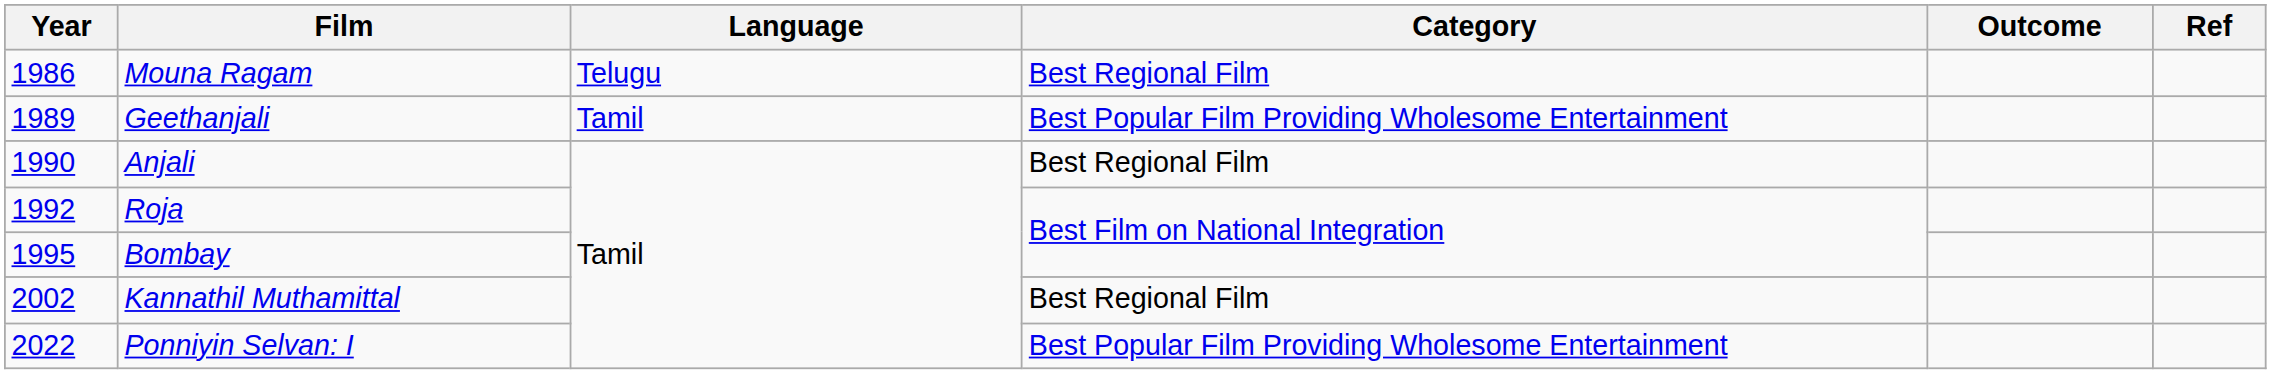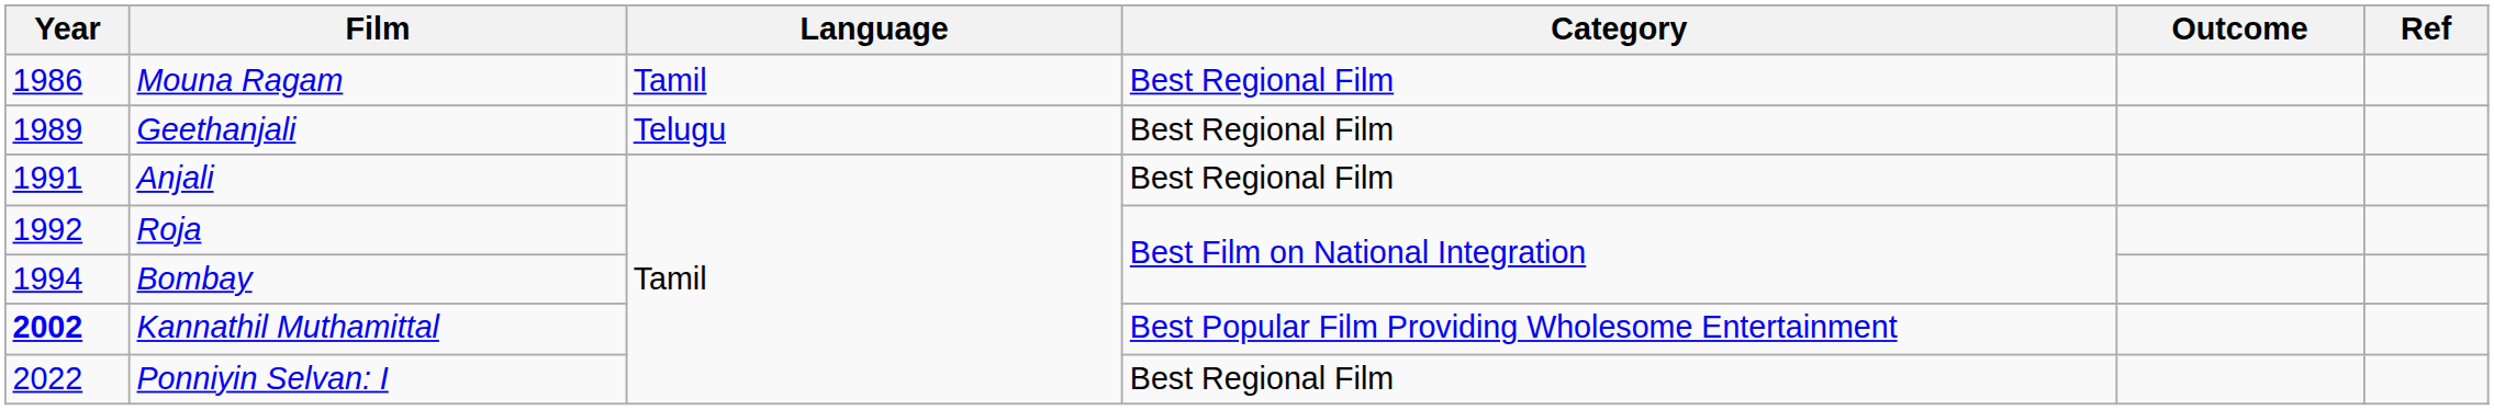 <table class="wikitable" style="width:100%;">
 <tr>
 <th width=5%>Year</th>
 <th style="width:20%;">Film</th>
 <th style="width:20%;">Language</th>
 <th style="width:40%;">Category</th>
 <th style="width:10%;">Outcome</th>
 <th style="width:5%;">Ref</th>
 </tr>
 <tr>
 <td><a href='#'>1986</a></td>
 <td><em><a href='#'>Mouna Ragam</a></em></td>
-<td><a href='#'>Telugu</a></td>
+<td><a href='#'>Tamil</a></td>
 <td><a href='#'>Best Regional Film</a></td>
 <td></td>
 <td></td>
 </tr>
 <tr>
 <td><a href='#'>1989</a></td>
 <td><em><a href='#'>Geethanjali</a></em></td>
-<td><a href='#'>Tamil</a></td>
-<td><a href='#'>Best Popular Film Providing Wholesome Entertainment</a></td>
+<td><a href='#'>Telugu</a></td>
+<td>Best Regional Film</td>
 <td></td>
 <td></td>
 </tr>
 <tr>
-<td><a href='#'>1990</a></td>
+<td><a href='#'>1991</a></td>
 <td><em><a href='#'>Anjali</a></em></td>
 <td rowspan="5">Tamil</td>
 <td>Best Regional Film</td>
 <td></td>
 <td></td>
 </tr>
 <tr>
 <td><a href='#'>1992</a></td>
 <td><em><a href='#'>Roja</a></em></td>
 <td rowspan="2"><a href='#'>Best Film on National Integration</a></td>
 <td></td>
 <td></td>
 </tr>
 <tr>
-<td><a href='#'>1995</a></td>
+<td><a href='#'>1994</a></td>
 <td><em><a href='#'>Bombay</a></em></td>
 <td></td>
 <td></td>
 </tr>
 <tr>
-<td><a href='#'>2002</a></td>
+<td><strong><a href='#'>2002</a></strong></td>
 <td><em><a href='#'>Kannathil Muthamittal</a></em></td>
-<td>Best Regional Film</td>
+<td><a href='#'>Best Popular Film Providing Wholesome Entertainment</a></td>
 <td></td>
 <td></td>
 </tr>
 <tr>
 <td><a href='#'>2022</a></td>
 <td><em><a href='#'>Ponniyin Selvan: I</a></em></td>
-<td><a href='#'>Best Popular Film Providing Wholesome Entertainment</a></td>
+<td>Best Regional Film</td>
 <td></td>
 <td></td>
 </tr>
 </table>
